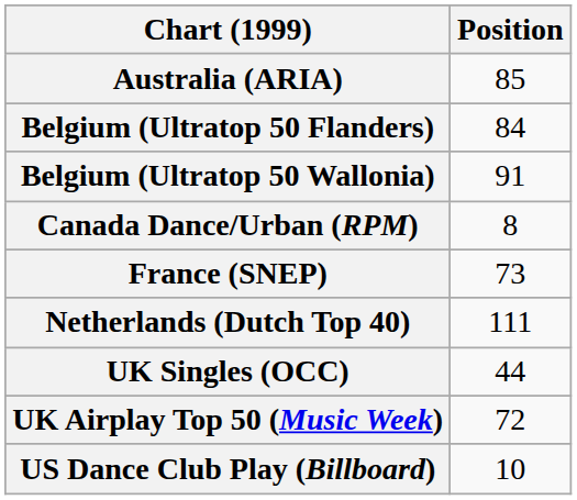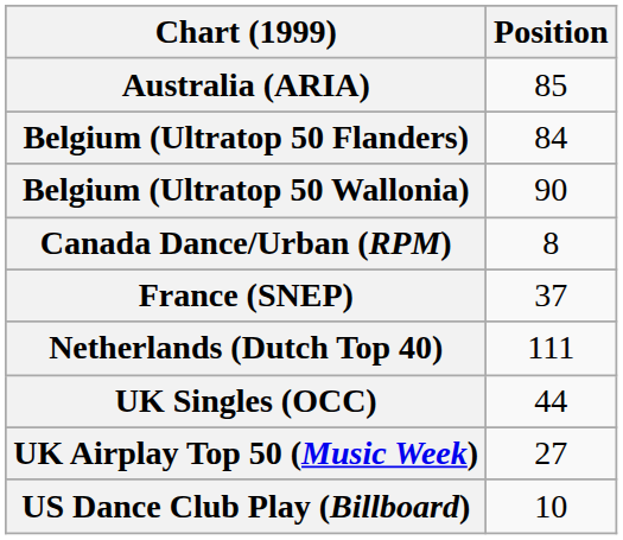 <table class="wikitable sortable plainrowheaders" style="text-align:center">
 <tr>
 <th>Chart (1999)</th>
 <th>Position</th>
 </tr>
 <tr>
 <th scope="row">Australia (ARIA)</th>
 <td>85</td>
 </tr>
 <tr>
 <th scope="row">Belgium (Ultratop 50 Flanders)</th>
 <td>84</td>
 </tr>
 <tr>
 <th scope="row">Belgium (Ultratop 50 Wallonia)</th>
-<td>91</td>
+<td>90</td>
 </tr>
 <tr>
 <th scope="row">Canada Dance/Urban (<em>RPM</em>)</th>
 <td>8</td>
 </tr>
 <tr>
 <th scope="row">France (SNEP)</th>
-<td>73</td>
+<td>37</td>
 </tr>
 <tr>
 <th scope="row">Netherlands (Dutch Top 40)</th>
 <td>111</td>
 </tr>
 <tr>
 <th scope="row">UK Singles (OCC)</th>
 <td>44</td>
 </tr>
 <tr>
 <th scope="row">UK Airplay Top 50 (<em><a href='#'>Music Week</a></em>)</th>
-<td>72</td>
+<td>27</td>
 </tr>
 <tr>
 <th scope="row">US Dance Club Play (<em>Billboard</em>)</th>
 <td>10</td>
 </tr>
 </table>
